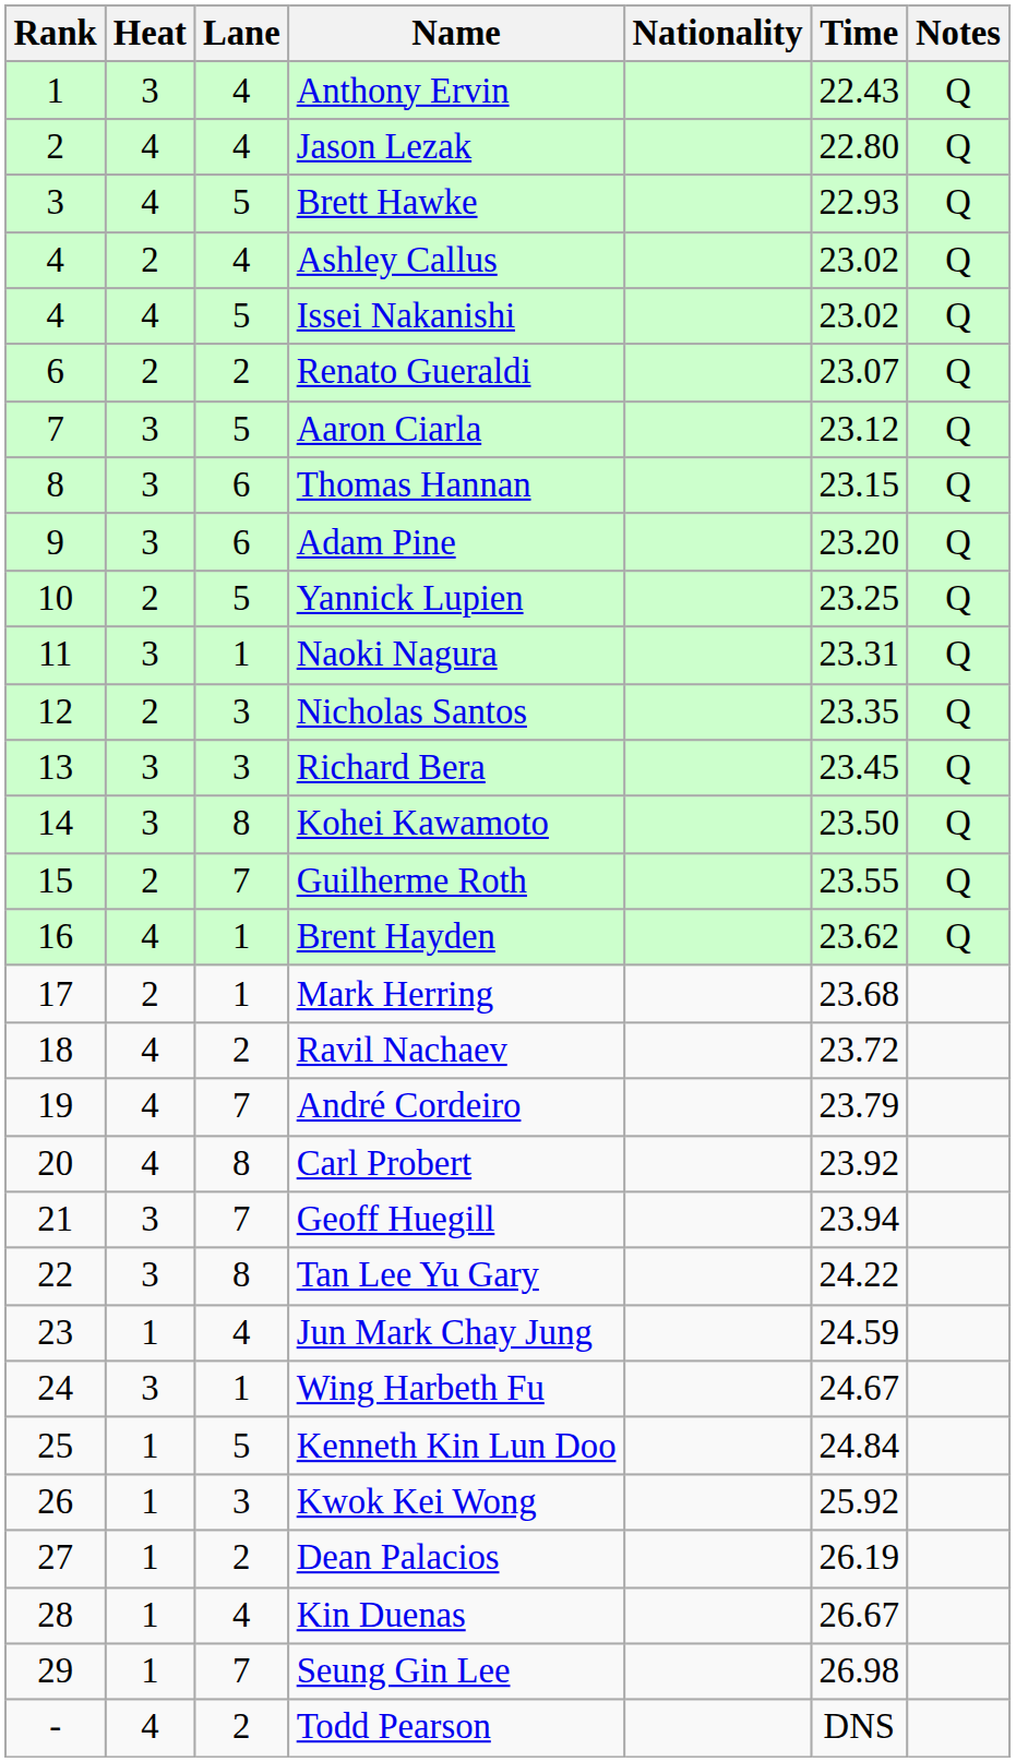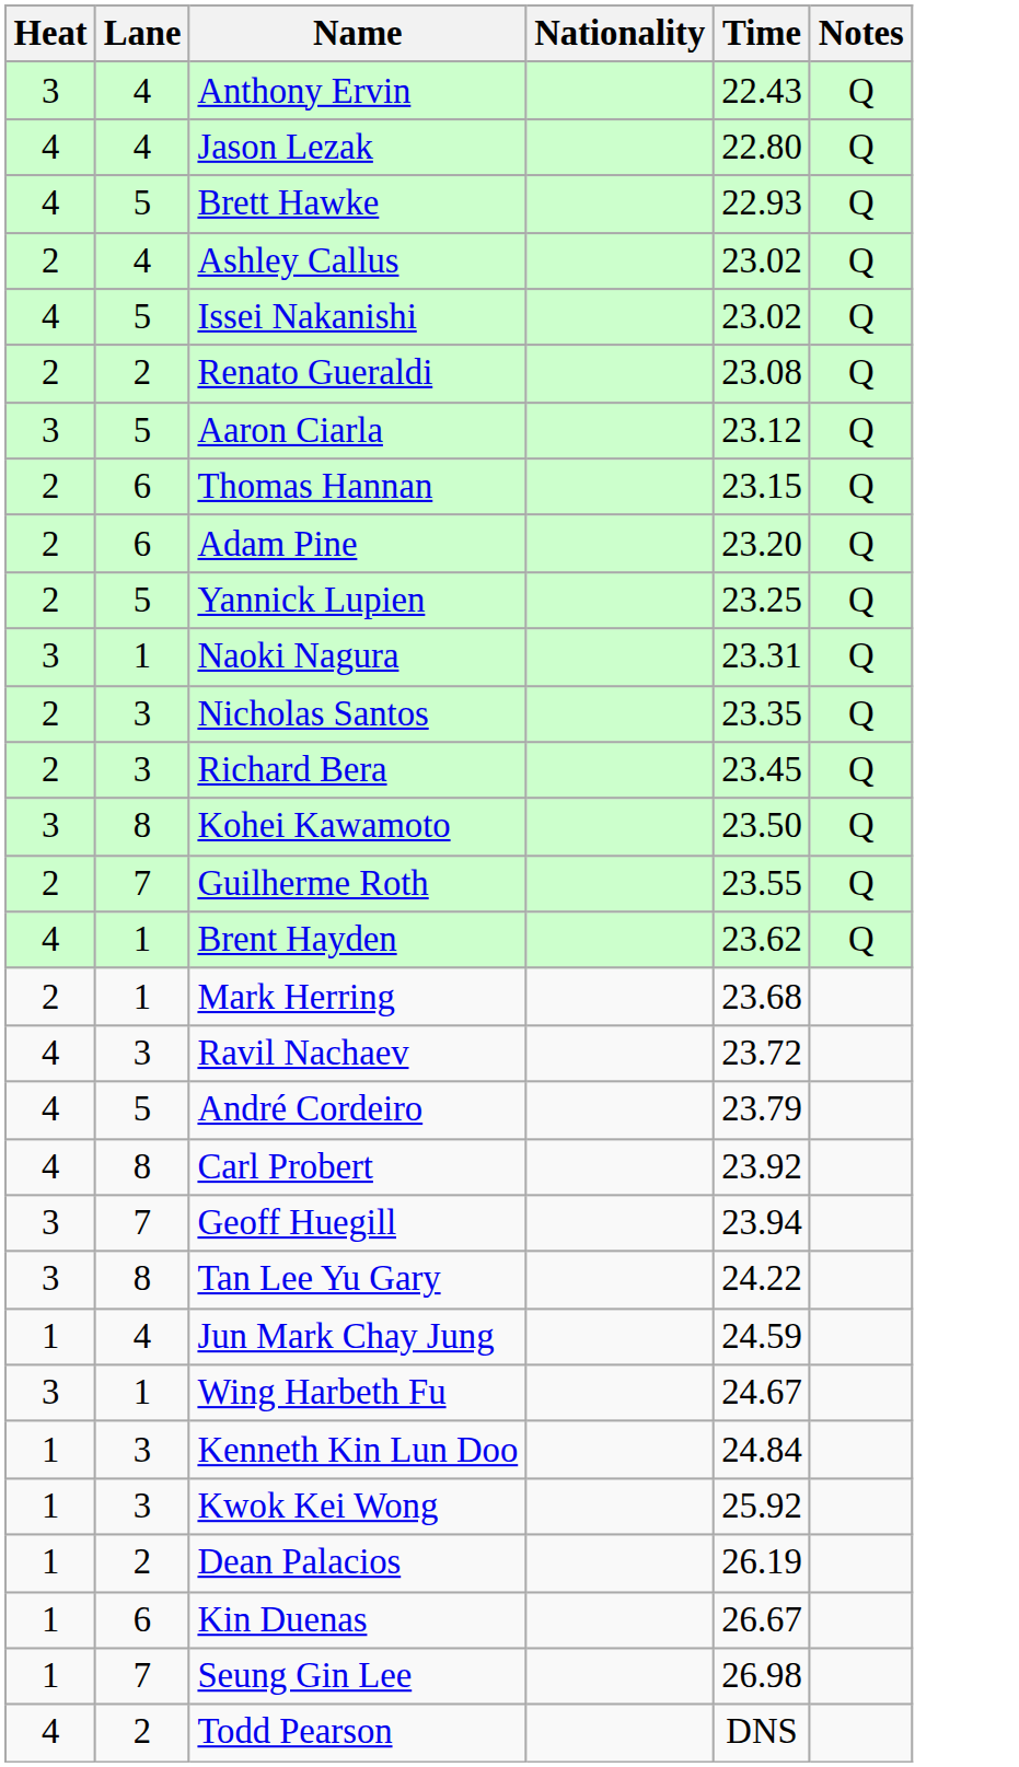 <table class="wikitable sortable" style="text-align:center">
 <tr>
-<th>Rank</th>
 <th>Heat</th>
 <th>Lane</th>
 <th>Name</th>
 <th>Nationality</th>
 <th>Time</th>
 <th>Notes</th>
 </tr>
 <tr bgcolor=ccffcc>
-<td>1</td>
 <td>3</td>
 <td>4</td>
 <td align=left><a href='#'>Anthony Ervin</a></td>
 <td align=left></td>
 <td>22.43</td>
 <td>Q</td>
 </tr>
 <tr bgcolor=ccffcc>
-<td>2</td>
 <td>4</td>
 <td>4</td>
 <td align=left><a href='#'>Jason Lezak</a></td>
 <td align=left></td>
 <td>22.80</td>
 <td>Q</td>
 </tr>
 <tr bgcolor=ccffcc>
-<td>3</td>
 <td>4</td>
 <td>5</td>
 <td align=left><a href='#'>Brett Hawke</a></td>
 <td align=left></td>
 <td>22.93</td>
 <td>Q</td>
 </tr>
 <tr bgcolor=ccffcc>
-<td>4</td>
 <td>2</td>
 <td>4</td>
 <td align=left><a href='#'>Ashley Callus</a></td>
 <td align=left></td>
 <td>23.02</td>
 <td>Q</td>
 </tr>
 <tr bgcolor=ccffcc>
 <td>4</td>
-<td>4</td>
 <td>5</td>
 <td align=left><a href='#'>Issei Nakanishi</a></td>
 <td align=left></td>
 <td>23.02</td>
 <td>Q</td>
 </tr>
 <tr bgcolor=ccffcc>
-<td>6</td>
 <td>2</td>
 <td>2</td>
 <td align=left><a href='#'>Renato Gueraldi</a></td>
 <td align=left></td>
-<td>23.07</td>
+<td>23.08</td>
 <td>Q</td>
 </tr>
 <tr bgcolor=ccffcc>
-<td>7</td>
 <td>3</td>
 <td>5</td>
 <td align=left><a href='#'>Aaron Ciarla</a></td>
 <td align=left></td>
 <td>23.12</td>
 <td>Q</td>
 </tr>
 <tr bgcolor=ccffcc>
-<td>8</td>
-<td>3</td>
+<td>2</td>
 <td>6</td>
 <td align=left><a href='#'>Thomas Hannan</a></td>
 <td align=left></td>
 <td>23.15</td>
 <td>Q</td>
 </tr>
 <tr bgcolor=ccffcc>
-<td>9</td>
-<td>3</td>
+<td>2</td>
 <td>6</td>
 <td align=left><a href='#'>Adam Pine</a></td>
 <td align=left></td>
 <td>23.20</td>
 <td>Q</td>
 </tr>
 <tr bgcolor=ccffcc>
-<td>10</td>
 <td>2</td>
 <td>5</td>
 <td align=left><a href='#'>Yannick Lupien</a></td>
 <td align=left></td>
 <td>23.25</td>
 <td>Q</td>
 </tr>
 <tr bgcolor=ccffcc>
-<td>11</td>
 <td>3</td>
 <td>1</td>
 <td align=left><a href='#'>Naoki Nagura</a></td>
 <td align=left></td>
 <td>23.31</td>
 <td>Q</td>
 </tr>
 <tr bgcolor=ccffcc>
-<td>12</td>
 <td>2</td>
 <td>3</td>
 <td align=left><a href='#'>Nicholas Santos</a></td>
 <td align=left></td>
 <td>23.35</td>
 <td>Q</td>
 </tr>
 <tr bgcolor=ccffcc>
-<td>13</td>
-<td>3</td>
+<td>2</td>
 <td>3</td>
 <td align=left><a href='#'>Richard Bera</a></td>
 <td align=left></td>
 <td>23.45</td>
 <td>Q</td>
 </tr>
 <tr bgcolor=ccffcc>
-<td>14</td>
 <td>3</td>
 <td>8</td>
 <td align=left><a href='#'>Kohei Kawamoto</a></td>
 <td align=left></td>
 <td>23.50</td>
 <td>Q</td>
 </tr>
 <tr bgcolor=ccffcc>
-<td>15</td>
 <td>2</td>
 <td>7</td>
 <td align=left><a href='#'>Guilherme Roth</a></td>
 <td align=left></td>
 <td>23.55</td>
 <td>Q</td>
 </tr>
 <tr bgcolor=ccffcc>
-<td>16</td>
 <td>4</td>
 <td>1</td>
 <td align=left><a href='#'>Brent Hayden</a></td>
 <td align=left></td>
 <td>23.62</td>
 <td>Q</td>
 </tr>
 <tr>
-<td>17</td>
 <td>2</td>
 <td>1</td>
 <td align=left><a href='#'>Mark Herring</a></td>
 <td align=left></td>
 <td>23.68</td>
 <td></td>
 </tr>
 <tr>
-<td>18</td>
 <td>4</td>
-<td>2</td>
+<td>3</td>
 <td align=left><a href='#'>Ravil Nachaev</a></td>
 <td align=left></td>
 <td>23.72</td>
 <td></td>
 </tr>
 <tr>
-<td>19</td>
 <td>4</td>
-<td>7</td>
+<td>5</td>
 <td align=left><a href='#'>André Cordeiro</a></td>
 <td align=left></td>
 <td>23.79</td>
 <td></td>
 </tr>
 <tr>
-<td>20</td>
 <td>4</td>
 <td>8</td>
 <td align=left><a href='#'>Carl Probert</a></td>
 <td align=left></td>
 <td>23.92</td>
 <td></td>
 </tr>
 <tr>
-<td>21</td>
 <td>3</td>
 <td>7</td>
 <td align=left><a href='#'>Geoff Huegill</a></td>
 <td align=left></td>
 <td>23.94</td>
 <td></td>
 </tr>
 <tr>
-<td>22</td>
 <td>3</td>
 <td>8</td>
 <td align=left><a href='#'>Tan Lee Yu Gary</a></td>
 <td align=left></td>
 <td>24.22</td>
 <td></td>
 </tr>
 <tr>
-<td>23</td>
 <td>1</td>
 <td>4</td>
 <td align=left><a href='#'>Jun Mark Chay Jung</a></td>
 <td align=left></td>
 <td>24.59</td>
 <td></td>
 </tr>
 <tr>
-<td>24</td>
 <td>3</td>
 <td>1</td>
 <td align=left><a href='#'>Wing Harbeth Fu</a></td>
 <td align=left></td>
 <td>24.67</td>
 <td></td>
 </tr>
 <tr>
-<td>25</td>
 <td>1</td>
-<td>5</td>
+<td>3</td>
 <td align=left><a href='#'>Kenneth Kin Lun Doo</a></td>
 <td align=left></td>
 <td>24.84</td>
 <td></td>
 </tr>
 <tr>
-<td>26</td>
 <td>1</td>
 <td>3</td>
 <td align=left><a href='#'>Kwok Kei Wong</a></td>
 <td align=left></td>
 <td>25.92</td>
 <td></td>
 </tr>
 <tr>
-<td>27</td>
 <td>1</td>
 <td>2</td>
 <td align=left><a href='#'>Dean Palacios</a></td>
 <td align=left></td>
 <td>26.19</td>
 <td></td>
 </tr>
 <tr>
-<td>28</td>
 <td>1</td>
-<td>4</td>
+<td>6</td>
 <td align=left><a href='#'>Kin Duenas</a></td>
 <td align=left></td>
 <td>26.67</td>
 <td></td>
 </tr>
 <tr>
-<td>29</td>
 <td>1</td>
 <td>7</td>
 <td align=left><a href='#'>Seung Gin Lee</a></td>
 <td align=left></td>
 <td>26.98</td>
 <td></td>
 </tr>
 <tr>
-<td>-</td>
 <td>4</td>
 <td>2</td>
 <td align=left><a href='#'>Todd Pearson</a></td>
 <td align=left></td>
 <td>DNS</td>
 <td></td>
 </tr>
 </table>
